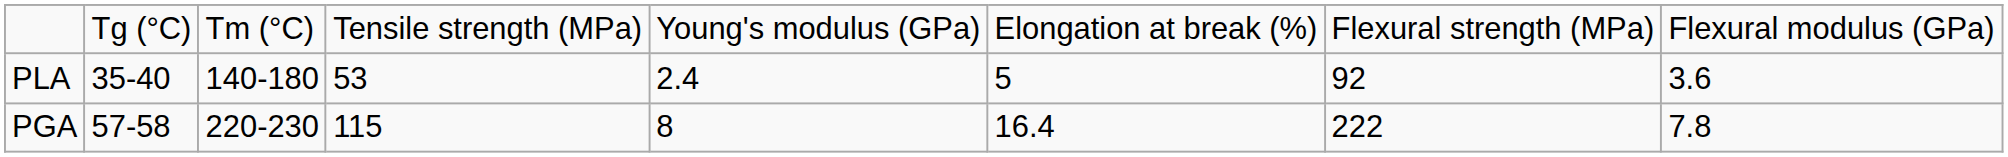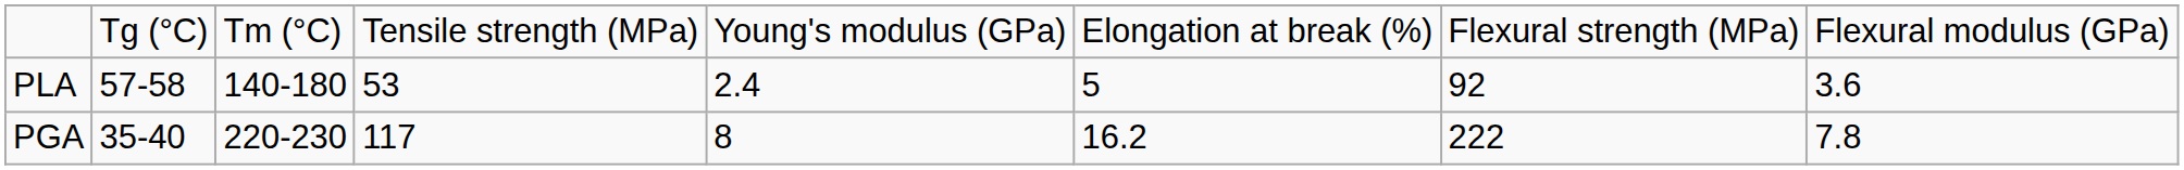 <table class="wikitable">
 <tr>
 <td></td>
 <td>Tg (°C)</td>
 <td>Tm (°C)</td>
 <td>Tensile strength (MPa)</td>
 <td>Young's modulus (GPa)</td>
 <td>Elongation at break (%)</td>
 <td>Flexural strength (MPa)</td>
 <td>Flexural modulus (GPa)</td>
 </tr>
 <tr>
 <td>PLA</td>
-<td>35-40</td>
+<td>57-58</td>
 <td>140-180</td>
 <td>53</td>
 <td>2.4</td>
 <td>5</td>
 <td>92</td>
 <td>3.6</td>
 </tr>
 <tr>
 <td>PGA</td>
-<td>57-58</td>
+<td>35-40</td>
 <td>220-230</td>
-<td>115</td>
+<td>117</td>
 <td>8</td>
-<td>16.4</td>
+<td>16.2</td>
 <td>222</td>
 <td>7.8</td>
 </tr>
 </table>
